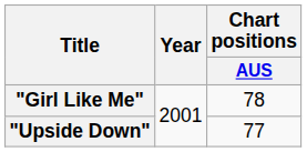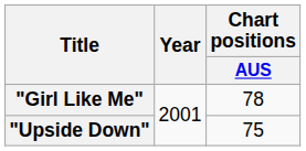 <table class="wikitable plainrowheaders">
 <tr>
 <th rowspan="2">Title</th>
 <th rowspan="2">Year</th>
 <th colspan="1">Chart positions</th>
 </tr>
 <tr>
 <th scope="col" style="width:3em; font-size:90%"><a href='#'>AUS</a><br></th>
 </tr>
 <tr>
 <th scope="row">"Girl Like Me"</th>
 <td rowspan="2">2001</td>
 <td align="center">78</td>
 </tr>
 <tr>
 <th scope="row">"Upside Down"</th>
-<td align="center">77</td>
+<td align="center">75</td>
 </tr>
 </table>
